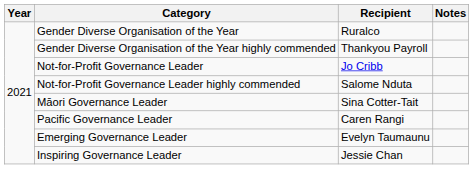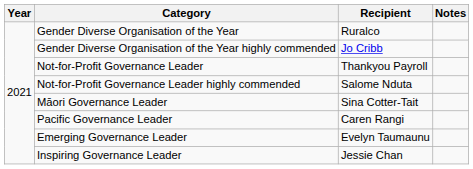 <table class="wikitable">
 <tr>
 <th>Year</th>
 <th>Category</th>
 <th>Recipient</th>
 <th>Notes</th>
 </tr>
 <tr>
 <td rowspan="8">2021</td>
 <td>Gender Diverse Organisation of the Year</td>
 <td>Ruralco</td>
 <td></td>
 </tr>
 <tr>
 <td>Gender Diverse Organisation of the Year highly commended</td>
-<td>Thankyou Payroll</td>
+<td><a href='#'>Jo Cribb</a></td>
 <td></td>
 </tr>
 <tr>
 <td>Not-for-Profit Governance Leader</td>
-<td><a href='#'>Jo Cribb</a></td>
+<td>Thankyou Payroll</td>
 <td></td>
 </tr>
 <tr>
 <td>Not-for-Profit Governance Leader highly commended</td>
 <td>Salome Nduta</td>
 <td></td>
 </tr>
 <tr>
 <td>Māori Governance Leader</td>
 <td>Sina Cotter-Tait</td>
 <td></td>
 </tr>
 <tr>
 <td>Pacific Governance Leader</td>
 <td>Caren Rangi</td>
 <td></td>
 </tr>
 <tr>
 <td>Emerging Governance Leader</td>
 <td>Evelyn Taumaunu</td>
 <td></td>
 </tr>
 <tr>
 <td>Inspiring Governance Leader</td>
 <td>Jessie Chan</td>
 <td></td>
 </tr>
 </table>
